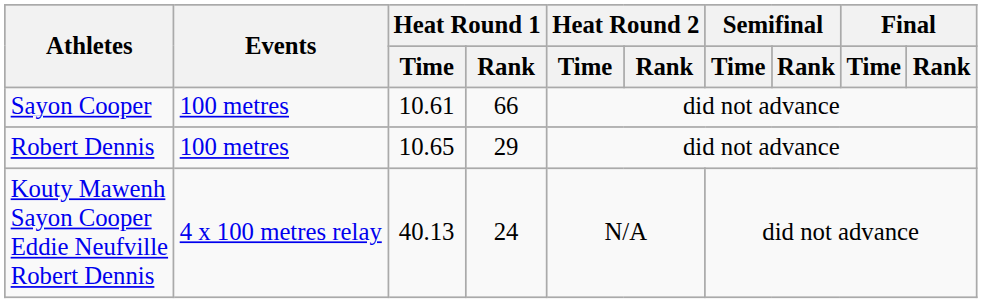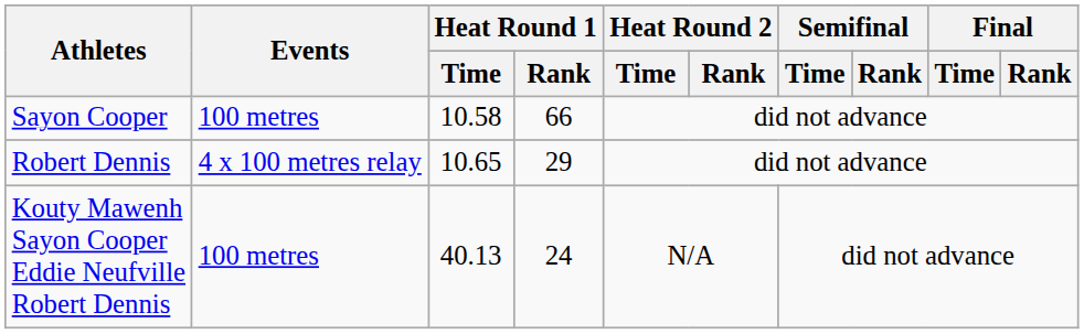 <table class=wikitable style=font-size:90%>
 <tr>
 <th rowspan=2>Athletes</th>
 <th rowspan=2>Events</th>
 <th colspan=2>Heat Round 1</th>
 <th colspan=2>Heat Round 2</th>
 <th colspan=2>Semifinal</th>
 <th colspan=2>Final</th>
 </tr>
 <tr>
 <th>Time</th>
 <th>Rank</th>
 <th>Time</th>
 <th>Rank</th>
 <th>Time</th>
 <th>Rank</th>
 <th>Time</th>
 <th>Rank</th>
 </tr>
 <tr>
 <td><a href='#'>Sayon Cooper</a></td>
 <td><a href='#'>100 metres</a></td>
-<td align=center>10.61</td>
+<td align=center>10.58</td>
 <td align=center>66</td>
 <td align=center colspan=6>did not advance</td>
 </tr>
 <tr>
 <td><a href='#'>Robert Dennis</a></td>
-<td><a href='#'>100 metres</a></td>
+<td><a href='#'>4 x 100 metres relay</a></td>
 <td align=center>10.65</td>
 <td align=center>29</td>
 <td align=center colspan=6>did not advance</td>
 </tr>
 <tr>
 <td><a href='#'>Kouty Mawenh</a><br><a href='#'>Sayon Cooper</a><br><a href='#'>Eddie Neufville</a><br><a href='#'>Robert Dennis</a></td>
-<td><a href='#'>4 x 100 metres relay</a></td>
+<td><a href='#'>100 metres</a></td>
 <td align=center>40.13</td>
 <td align=center>24</td>
 <td align=center colspan=2>N/A</td>
 <td align=center colspan=4>did not advance</td>
 </tr>
 </table>
